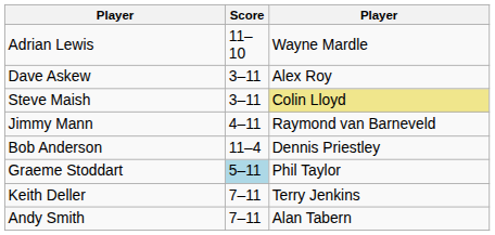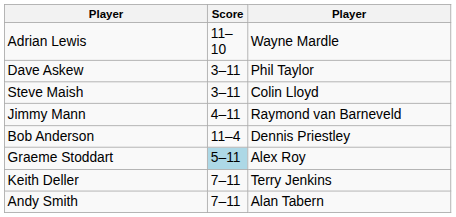 <table class="wikitable">
 <tr style="font-size:10pt;font-weight:bold">
 <th style="width:230px;">Player</th>
 <th style="width:40px;">Score</th>
 <th style="width:230px;">Player</th>
 </tr>
 <tr>
 <td> Adrian Lewis</td>
 <td>11–10</td>
 <td>  Wayne Mardle</td>
 </tr>
 <tr>
 <td> Dave Askew</td>
 <td>3–11</td>
-<td> Alex Roy</td>
+<td> Phil Taylor</td>
 </tr>
 <tr>
 <td> Steve Maish</td>
 <td>3–11</td>
-<td style="background: khaki;"> Colin Lloyd</td>
+<td> Colin Lloyd</td>
 </tr>
 <tr>
 <td> Jimmy Mann</td>
 <td>4–11</td>
 <td> Raymond van Barneveld</td>
 </tr>
 <tr>
 <td> Bob Anderson</td>
 <td>11–4</td>
 <td> Dennis Priestley</td>
 </tr>
 <tr>
 <td> Graeme Stoddart</td>
 <td style="background: lightblue;">5–11</td>
-<td> Phil Taylor</td>
+<td> Alex Roy</td>
 </tr>
 <tr>
 <td> Keith Deller</td>
 <td>7–11</td>
 <td> Terry Jenkins</td>
 </tr>
 <tr>
 <td> Andy Smith</td>
 <td>7–11</td>
 <td> Alan Tabern</td>
 </tr>
 </table>
